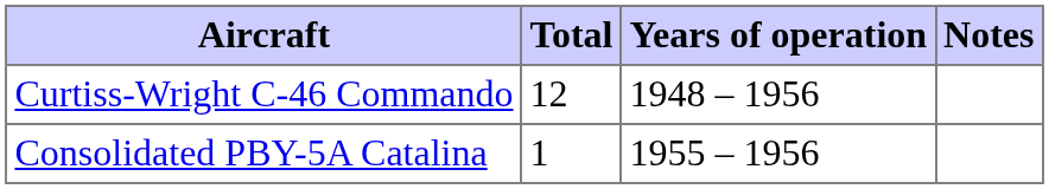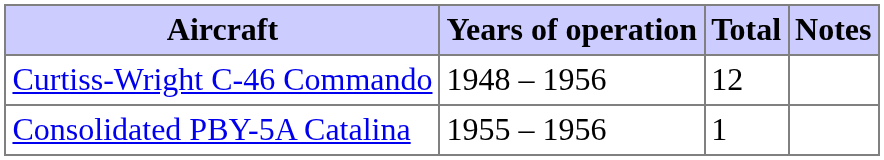 <table class="toccolours" border="1" cellpadding="3" style="margin: 1em auto; border-collapse:collapse">
 <tr bgcolor=#ccccff>
 <th>Aircraft</th>
+<th>Years of operation<br></th>
 <th>Total</th>
-<th>Years of operation<br></th>
 <th>Notes</th>
 </tr>
 <tr>
 <td><a href='#'>Curtiss-Wright C-46 Commando</a></td>
+<td>1948 – 1956</td>
 <td>12</td>
-<td>1948 – 1956</td>
 <td></td>
 </tr>
 <tr>
 <td><a href='#'>Consolidated PBY-5A Catalina</a></td>
+<td>1955 – 1956</td>
 <td>1</td>
-<td>1955 – 1956</td>
 <td></td>
 </tr>
 </table>
